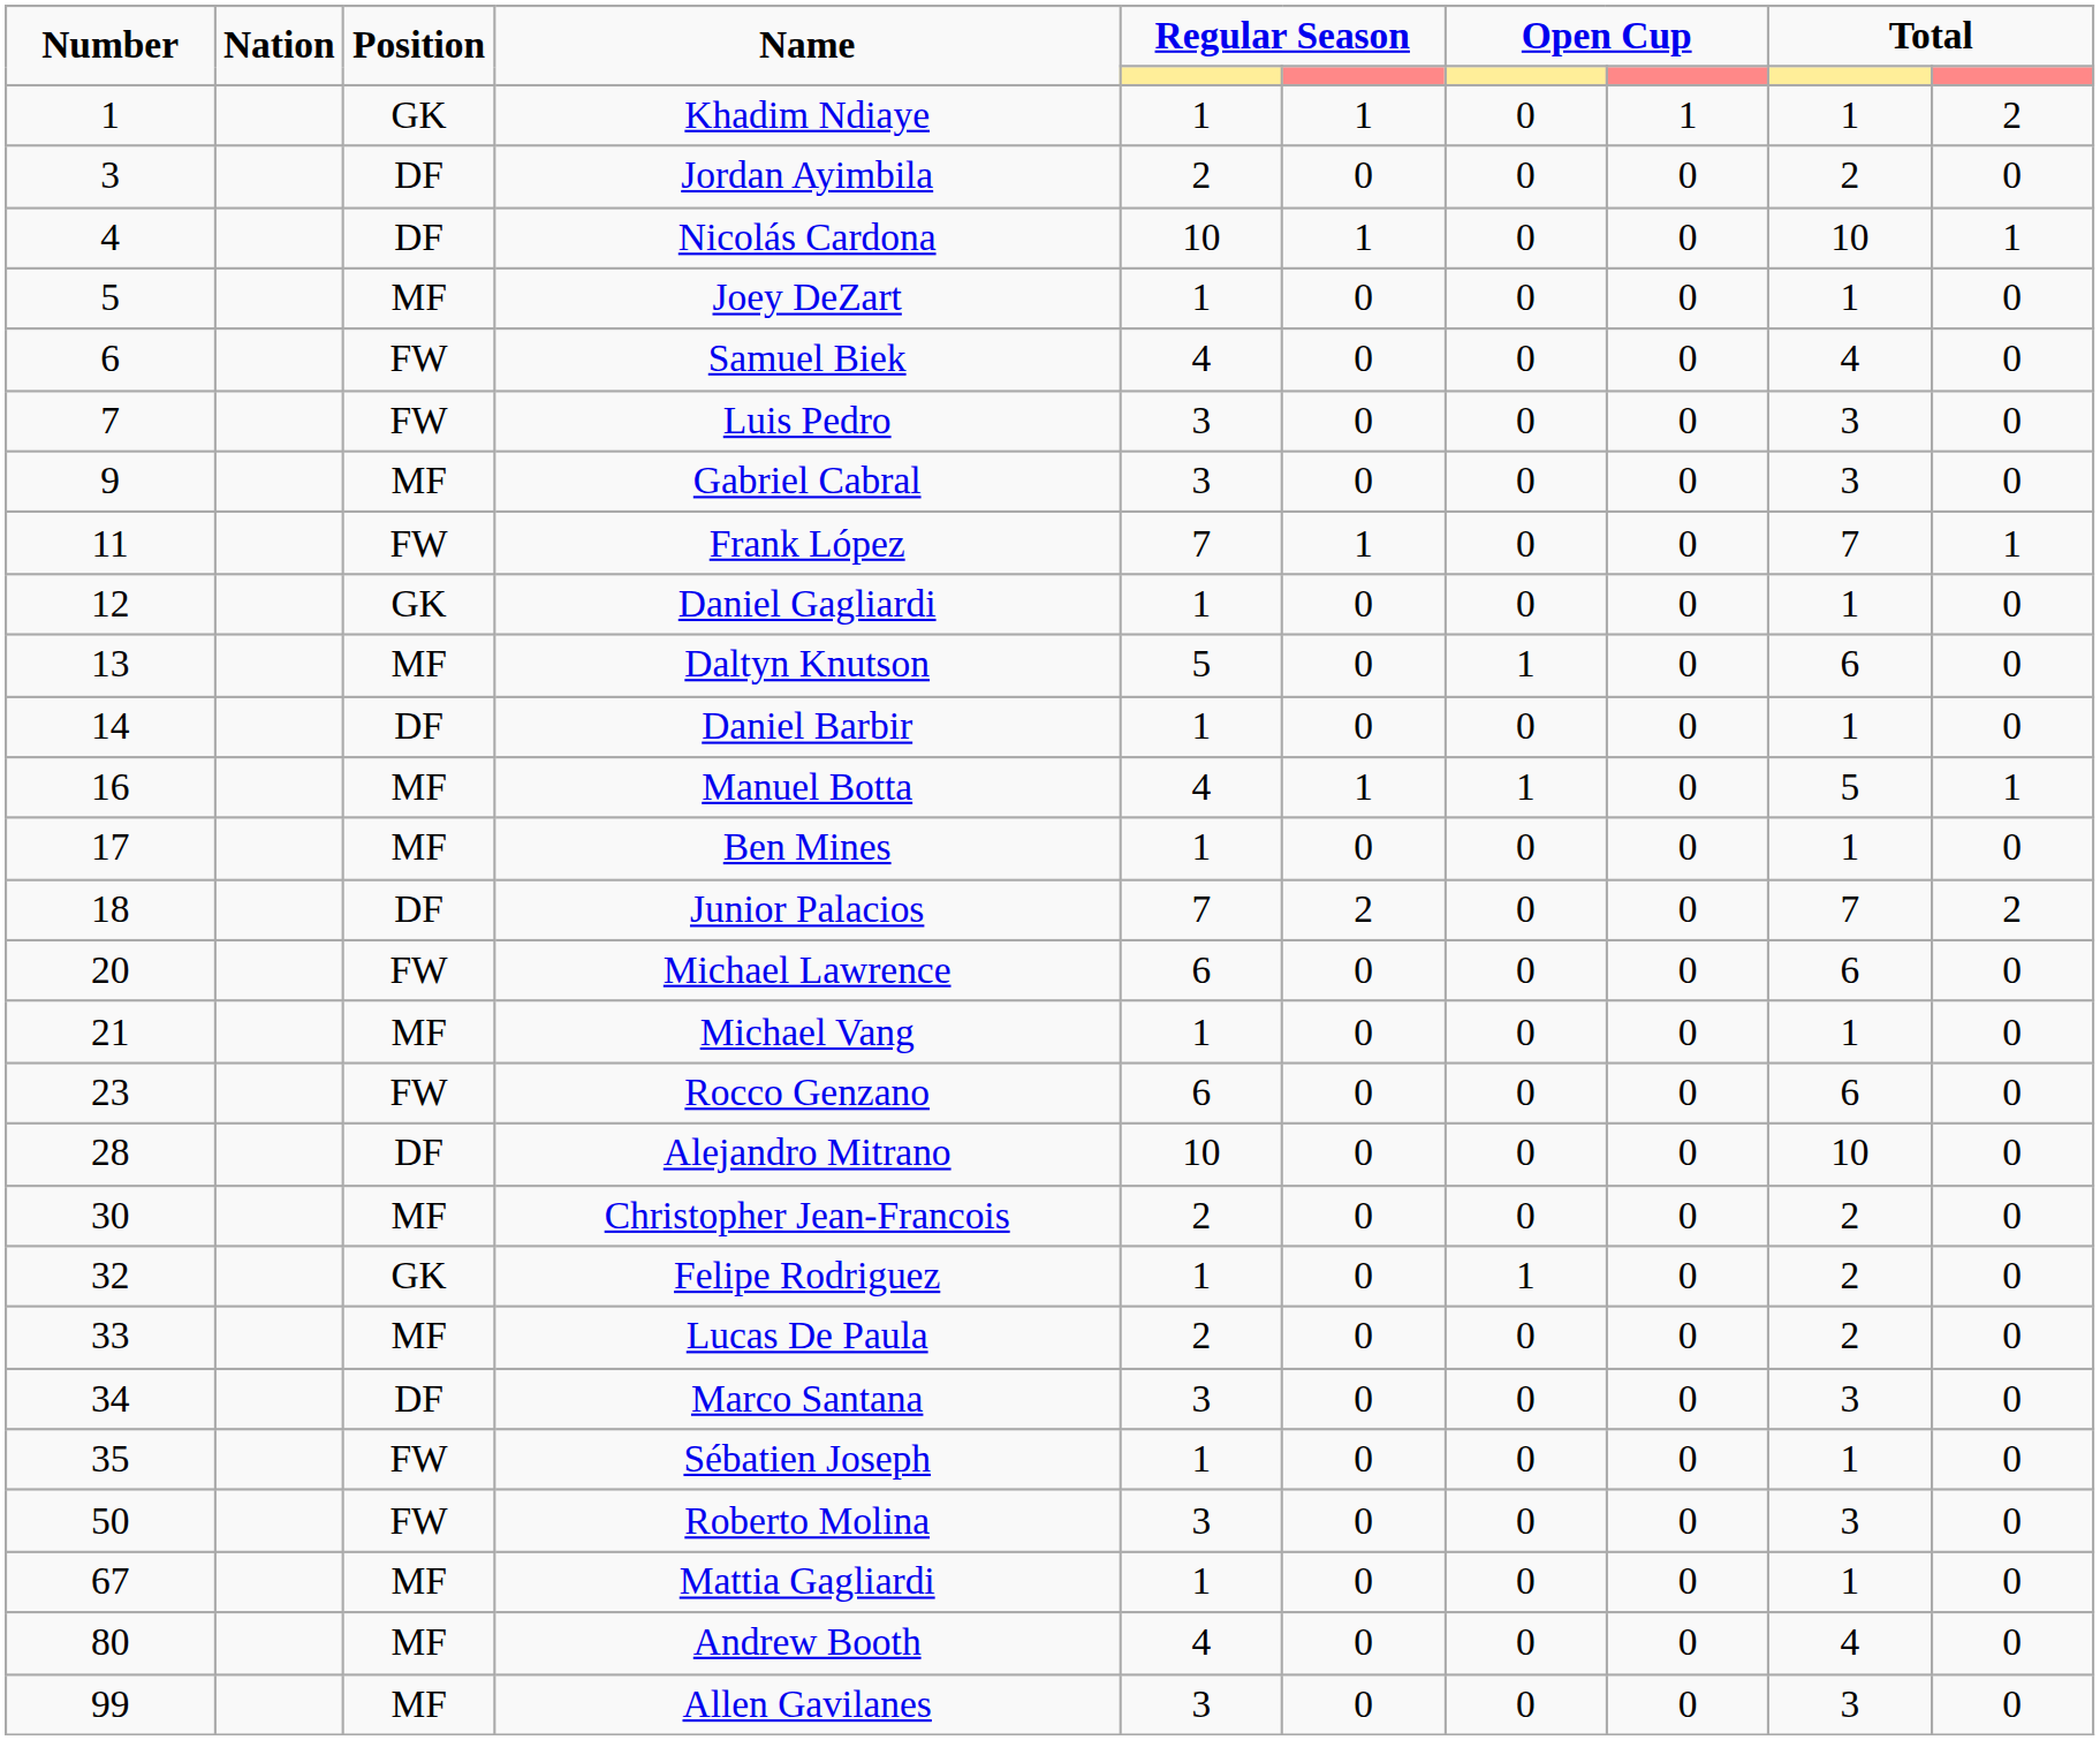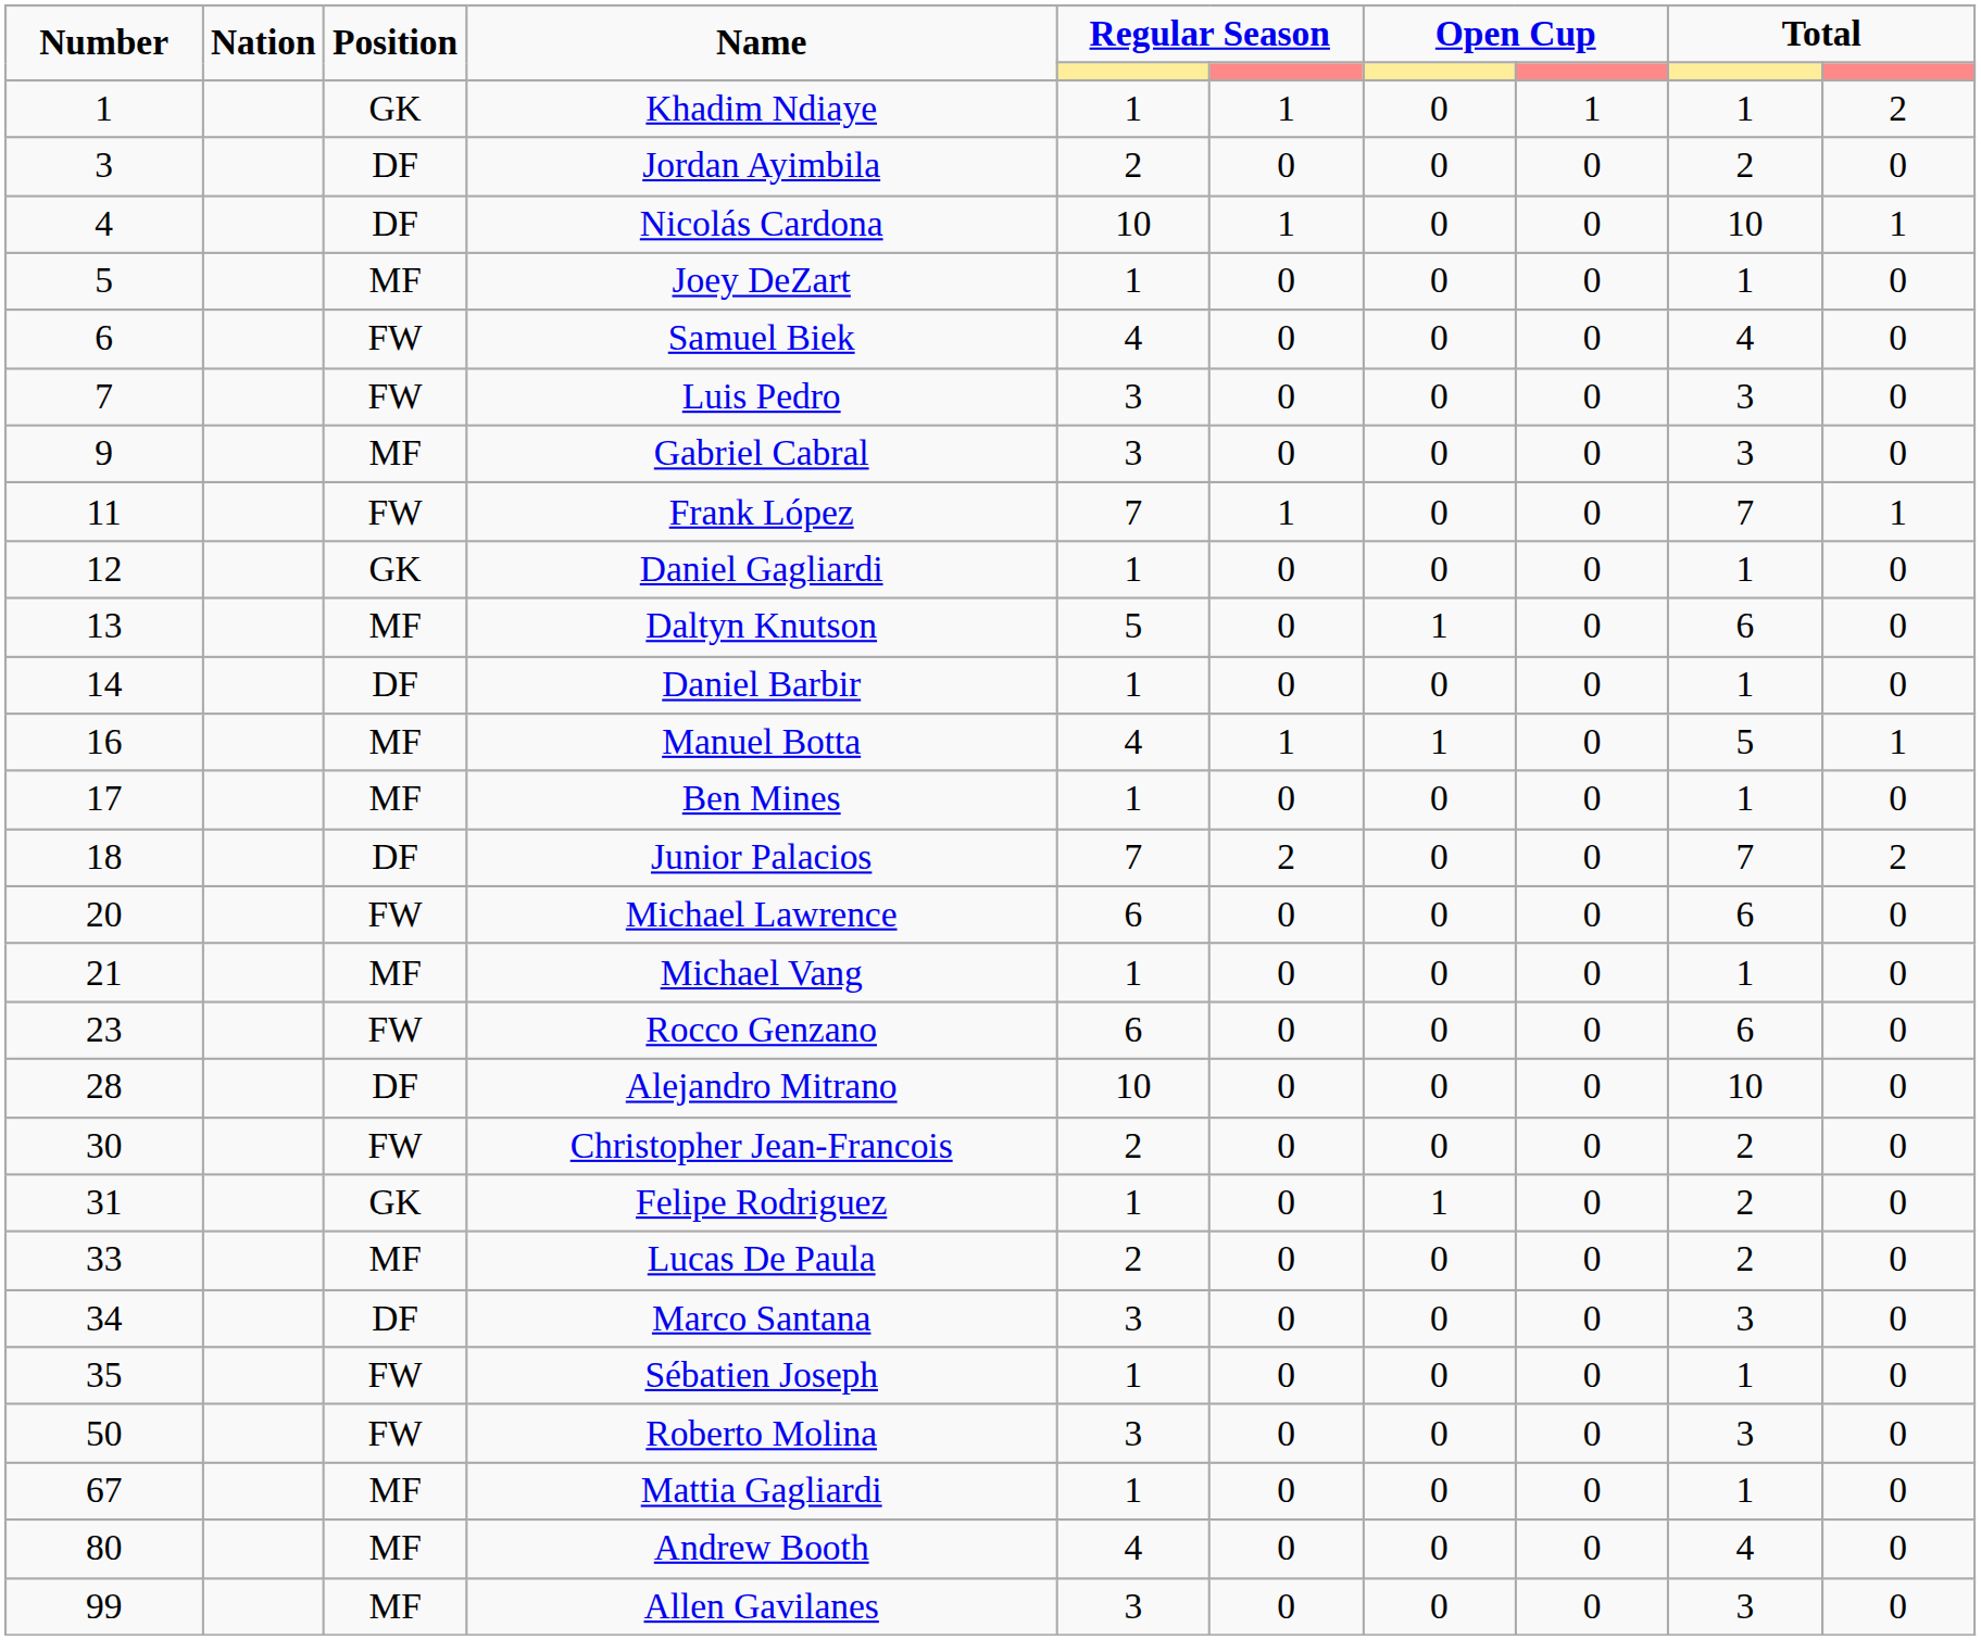 <table class="wikitable" style="text-align:center;">
 <tr>
 <td rowspan="2"  style="width:10%; text-align:center;"><strong>Number</strong></td>
 <td rowspan="2"  style="width:5%; text-align:center;"><strong>Nation</strong></td>
 <td rowspan="2"  style="width:5%; text-align:center;"><strong>Position</strong></td>
 <td rowspan="2"  style="width:30%; text-align:center;"><strong>Name</strong></td>
 <td colspan="2" style="text-align:center;"><strong><a href='#'>Regular Season</a></strong></td>
 <td colspan="2" style="text-align:center;"><strong><a href='#'>Open Cup</a></strong></td>
 <td colspan="2" style="text-align:center;"><strong>Total</strong></td>
 </tr>
 <tr>
 <th style="width:60px; background:#fe9;"></th>
 <th style="width:60px; background:#ff8888;"></th>
 <th style="width:60px; background:#fe9;"></th>
 <th style="width:60px; background:#ff8888;"></th>
 <th style="width:60px; background:#fe9;"></th>
 <th style="width:60px; background:#ff8888;"></th>
 </tr>
 <tr>
 <td>1</td>
 <td></td>
 <td>GK</td>
 <td><a href='#'>Khadim Ndiaye</a></td>
 <td>1</td>
 <td>1</td>
 <td>0</td>
 <td>1</td>
 <td>1</td>
 <td>2</td>
 </tr>
 <tr>
 <td>3</td>
 <td></td>
 <td>DF</td>
 <td><a href='#'>Jordan Ayimbila</a></td>
 <td>2</td>
 <td>0</td>
 <td>0</td>
 <td>0</td>
 <td>2</td>
 <td>0</td>
 </tr>
 <tr>
 <td>4</td>
 <td></td>
 <td>DF</td>
 <td><a href='#'>Nicolás Cardona</a></td>
 <td>10</td>
 <td>1</td>
 <td>0</td>
 <td>0</td>
 <td>10</td>
 <td>1</td>
 </tr>
 <tr>
 <td>5</td>
 <td></td>
 <td>MF</td>
 <td><a href='#'>Joey DeZart</a></td>
 <td>1</td>
 <td>0</td>
 <td>0</td>
 <td>0</td>
 <td>1</td>
 <td>0</td>
 </tr>
 <tr>
 <td>6</td>
 <td></td>
 <td>FW</td>
 <td><a href='#'>Samuel Biek</a></td>
 <td>4</td>
 <td>0</td>
 <td>0</td>
 <td>0</td>
 <td>4</td>
 <td>0</td>
 </tr>
 <tr>
 <td>7</td>
 <td></td>
 <td>FW</td>
 <td><a href='#'>Luis Pedro</a></td>
 <td>3</td>
 <td>0</td>
 <td>0</td>
 <td>0</td>
 <td>3</td>
 <td>0</td>
 </tr>
 <tr>
 <td>9</td>
 <td></td>
 <td>MF</td>
 <td><a href='#'>Gabriel Cabral</a></td>
 <td>3</td>
 <td>0</td>
 <td>0</td>
 <td>0</td>
 <td>3</td>
 <td>0</td>
 </tr>
 <tr>
 <td>11</td>
 <td></td>
 <td>FW</td>
 <td><a href='#'>Frank López</a></td>
 <td>7</td>
 <td>1</td>
 <td>0</td>
 <td>0</td>
 <td>7</td>
 <td>1</td>
 </tr>
 <tr>
 <td>12</td>
 <td></td>
 <td>GK</td>
 <td><a href='#'>Daniel Gagliardi</a></td>
 <td>1</td>
 <td>0</td>
 <td>0</td>
 <td>0</td>
 <td>1</td>
 <td>0</td>
 </tr>
 <tr>
 <td>13</td>
 <td></td>
 <td>MF</td>
 <td><a href='#'>Daltyn Knutson</a></td>
 <td>5</td>
 <td>0</td>
 <td>1</td>
 <td>0</td>
 <td>6</td>
 <td>0</td>
 </tr>
 <tr>
 <td>14</td>
 <td></td>
 <td>DF</td>
 <td><a href='#'>Daniel Barbir</a></td>
 <td>1</td>
 <td>0</td>
 <td>0</td>
 <td>0</td>
 <td>1</td>
 <td>0</td>
 </tr>
 <tr>
 <td>16</td>
 <td></td>
 <td>MF</td>
 <td><a href='#'>Manuel Botta</a></td>
 <td>4</td>
 <td>1</td>
 <td>1</td>
 <td>0</td>
 <td>5</td>
 <td>1</td>
 </tr>
 <tr>
 <td>17</td>
 <td></td>
 <td>MF</td>
 <td><a href='#'>Ben Mines</a></td>
 <td>1</td>
 <td>0</td>
 <td>0</td>
 <td>0</td>
 <td>1</td>
 <td>0</td>
 </tr>
 <tr>
 <td>18</td>
 <td></td>
 <td>DF</td>
 <td><a href='#'>Junior Palacios</a></td>
 <td>7</td>
 <td>2</td>
 <td>0</td>
 <td>0</td>
 <td>7</td>
 <td>2</td>
 </tr>
 <tr>
 <td>20</td>
 <td></td>
 <td>FW</td>
 <td><a href='#'>Michael Lawrence</a></td>
 <td>6</td>
 <td>0</td>
 <td>0</td>
 <td>0</td>
 <td>6</td>
 <td>0</td>
 </tr>
 <tr>
 <td>21</td>
 <td></td>
 <td>MF</td>
 <td><a href='#'>Michael Vang</a></td>
 <td>1</td>
 <td>0</td>
 <td>0</td>
 <td>0</td>
 <td>1</td>
 <td>0</td>
 </tr>
 <tr>
 <td>23</td>
 <td></td>
 <td>FW</td>
 <td><a href='#'>Rocco Genzano</a></td>
 <td>6</td>
 <td>0</td>
 <td>0</td>
 <td>0</td>
 <td>6</td>
 <td>0</td>
 </tr>
 <tr>
 <td>28</td>
 <td></td>
 <td>DF</td>
 <td><a href='#'>Alejandro Mitrano</a></td>
 <td>10</td>
 <td>0</td>
 <td>0</td>
 <td>0</td>
 <td>10</td>
 <td>0</td>
 </tr>
 <tr>
 <td>30</td>
 <td></td>
-<td>MF</td>
+<td>FW</td>
 <td><a href='#'>Christopher Jean-Francois</a></td>
 <td>2</td>
 <td>0</td>
 <td>0</td>
 <td>0</td>
 <td>2</td>
 <td>0</td>
 </tr>
 <tr>
-<td>32</td>
+<td>31</td>
 <td></td>
 <td>GK</td>
 <td><a href='#'>Felipe Rodriguez</a></td>
 <td>1</td>
 <td>0</td>
 <td>1</td>
 <td>0</td>
 <td>2</td>
 <td>0</td>
 </tr>
 <tr>
 <td>33</td>
 <td></td>
 <td>MF</td>
 <td><a href='#'>Lucas De Paula</a></td>
 <td>2</td>
 <td>0</td>
 <td>0</td>
 <td>0</td>
 <td>2</td>
 <td>0</td>
 </tr>
 <tr>
 <td>34</td>
 <td></td>
 <td>DF</td>
 <td><a href='#'>Marco Santana</a></td>
 <td>3</td>
 <td>0</td>
 <td>0</td>
 <td>0</td>
 <td>3</td>
 <td>0</td>
 </tr>
 <tr>
 <td>35</td>
 <td></td>
 <td>FW</td>
 <td><a href='#'>Sébatien Joseph</a></td>
 <td>1</td>
 <td>0</td>
 <td>0</td>
 <td>0</td>
 <td>1</td>
 <td>0</td>
 </tr>
 <tr>
 <td>50</td>
 <td></td>
 <td>FW</td>
 <td><a href='#'>Roberto Molina</a></td>
 <td>3</td>
 <td>0</td>
 <td>0</td>
 <td>0</td>
 <td>3</td>
 <td>0</td>
 </tr>
 <tr>
 <td>67</td>
 <td></td>
 <td>MF</td>
 <td><a href='#'>Mattia Gagliardi</a></td>
 <td>1</td>
 <td>0</td>
 <td>0</td>
 <td>0</td>
 <td>1</td>
 <td>0</td>
 </tr>
 <tr>
 <td>80</td>
 <td></td>
 <td>MF</td>
 <td><a href='#'>Andrew Booth</a></td>
 <td>4</td>
 <td>0</td>
 <td>0</td>
 <td>0</td>
 <td>4</td>
 <td>0</td>
 </tr>
 <tr>
 <td>99</td>
 <td></td>
 <td>MF</td>
 <td><a href='#'>Allen Gavilanes</a></td>
 <td>3</td>
 <td>0</td>
 <td>0</td>
 <td>0</td>
 <td>3</td>
 <td>0</td>
 </tr>
 <tr>
 </tr>
 </table>
